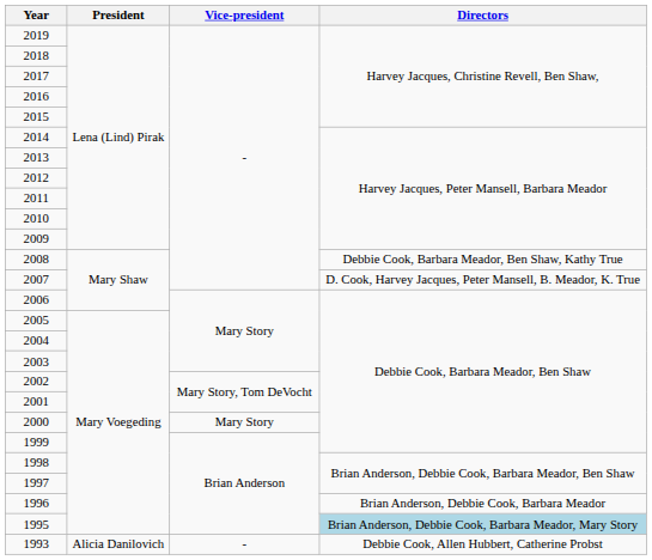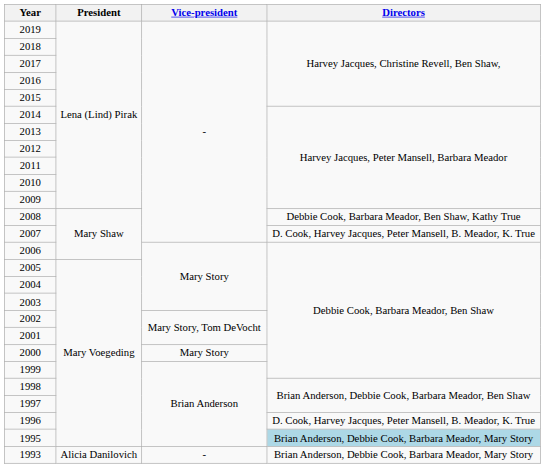 <table class="wikitable">
 <tr align="center">
 <th width="70">Year</th>
 <th width="120">President</th>
 <th width="180"><a href='#'>Vice-president</a></th>
 <th width="400"><a href='#'>Directors</a></th>
 </tr>
 <tr align="center">
 <td>2019</td>
 <td rowspan="11">Lena (Lind) Pirak</td>
 <td rowspan="13">-</td>
 <td rowspan="5">Harvey Jacques, Christine Revell, Ben Shaw,</td>
 </tr>
 <tr align="center">
 <td>2018</td>
 </tr>
 <tr align="center">
 <td>2017</td>
 </tr>
 <tr align="center">
 <td>2016</td>
 </tr>
 <tr align="center">
 <td>2015</td>
 </tr>
 <tr align="center">
 <td>2014</td>
 <td rowspan="6">Harvey Jacques, Peter Mansell, Barbara Meador</td>
 </tr>
 <tr align="center">
 <td>2013</td>
 </tr>
 <tr align="center">
 <td>2012</td>
 </tr>
 <tr align="center">
 <td>2011</td>
 </tr>
 <tr align="center">
 <td>2010</td>
 </tr>
 <tr align="center">
 <td>2009</td>
 </tr>
 <tr align="center">
 <td>2008</td>
 <td rowspan="3">Mary Shaw</td>
 <td>Debbie Cook, Barbara Meador, Ben Shaw, Kathy True</td>
 </tr>
 <tr align="center">
 <td>2007</td>
 <td>D. Cook, Harvey Jacques, Peter Mansell, B. Meador, K. True</td>
 </tr>
 <tr align="center">
 <td>2006</td>
 <td rowspan="4">Mary Story</td>
 <td rowspan="8">Debbie Cook, Barbara Meador, Ben Shaw</td>
 </tr>
 <tr align="center">
 <td>2005</td>
 <td rowspan="11">Mary Voegeding</td>
 </tr>
 <tr align="center">
 <td>2004</td>
 </tr>
 <tr align="center">
 <td>2003</td>
 </tr>
 <tr align="center">
 <td>2002</td>
 <td rowspan="2">Mary Story, Tom DeVocht</td>
 </tr>
 <tr align="center">
 <td>2001</td>
 </tr>
 <tr align="center">
 <td>2000</td>
 <td>Mary Story</td>
 </tr>
 <tr align="center">
 <td>1999</td>
 <td rowspan="5">Brian Anderson</td>
 </tr>
 <tr align="center">
 <td>1998</td>
 <td rowspan="2">Brian Anderson, Debbie Cook, Barbara Meador, Ben Shaw</td>
 </tr>
 <tr align="center">
 <td>1997</td>
 </tr>
 <tr align="center">
 <td>1996</td>
-<td>Brian Anderson, Debbie Cook, Barbara Meador</td>
+<td>D. Cook, Harvey Jacques, Peter Mansell, B. Meador, K. True</td>
 </tr>
 <tr align="center">
 <td>1995</td>
 <td style="background: lightblue;">Brian Anderson, Debbie Cook, Barbara Meador, Mary Story</td>
 </tr>
 <tr align="center">
 <td>1993</td>
 <td>Alicia Danilovich</td>
 <td>-</td>
-<td>Debbie Cook, Allen Hubbert, Catherine Probst</td>
+<td>Brian Anderson, Debbie Cook, Barbara Meador, Mary Story</td>
 </tr>
 </table>
